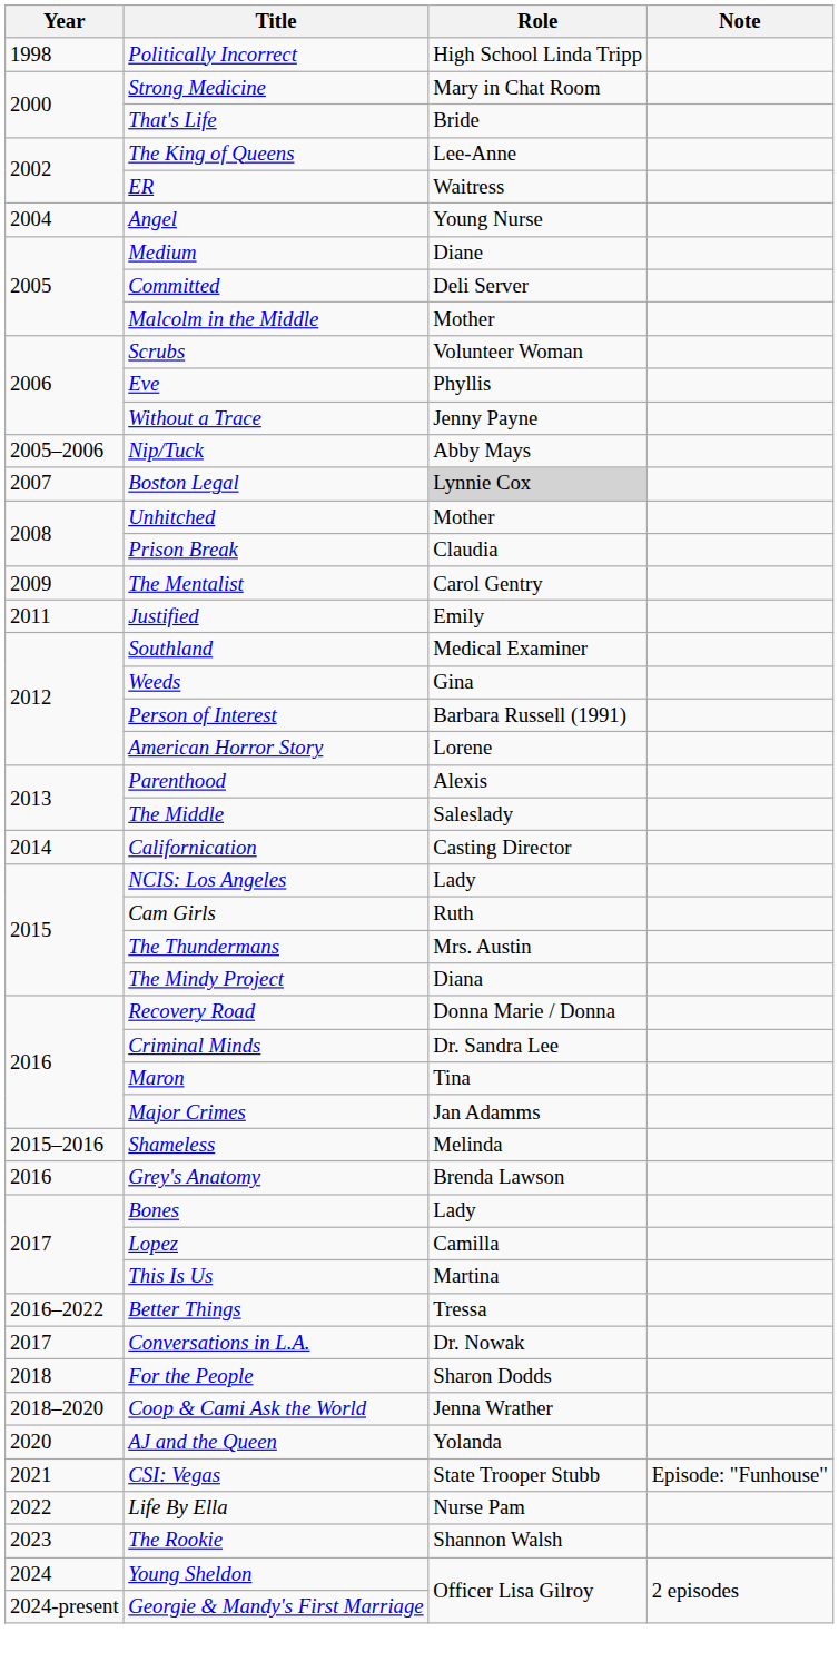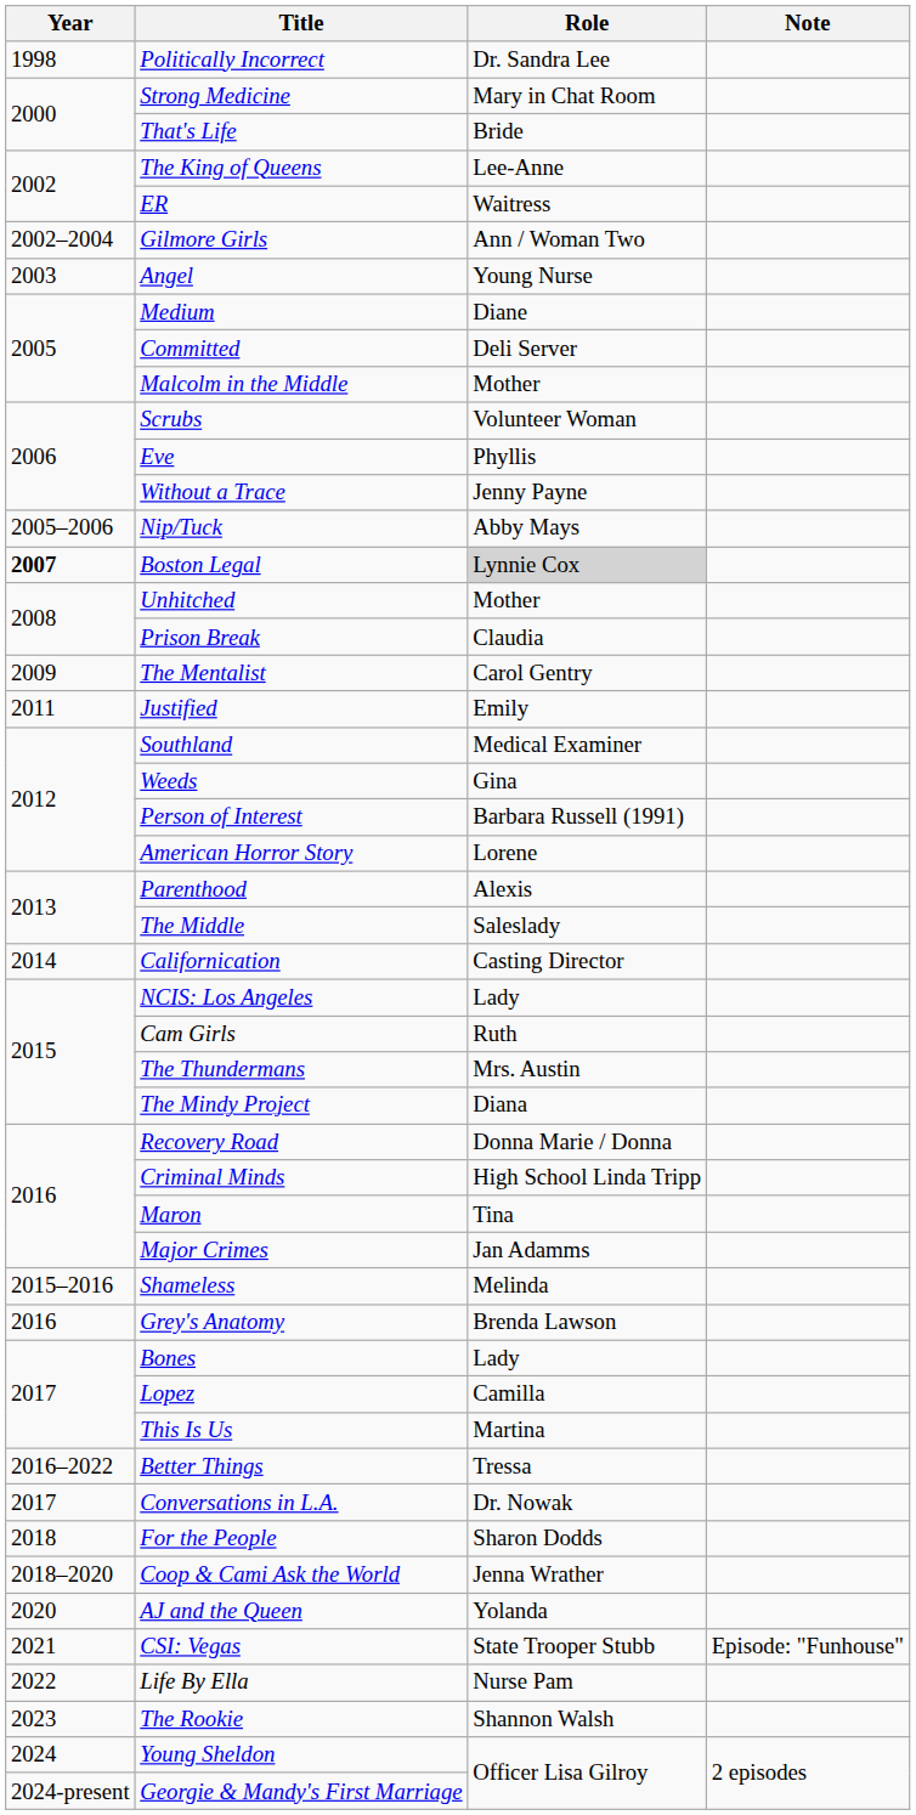 <table class="wikitable sortable">
 <tr>
 <th>Year</th>
 <th>Title</th>
 <th>Role</th>
 <th>Note</th>
 </tr>
 <tr>
 <td>1998</td>
 <td><em><a href='#'>Politically Incorrect</a></em></td>
-<td>High School Linda Tripp</td>
+<td>Dr. Sandra Lee</td>
 <td></td>
 </tr>
 <tr>
 <td rowspan="2">2000</td>
 <td><em><a href='#'>Strong Medicine</a></em></td>
 <td>Mary in Chat Room</td>
 <td></td>
 </tr>
 <tr>
 <td><em><a href='#'>That's Life</a></em></td>
 <td>Bride</td>
 <td></td>
 </tr>
 <tr>
 <td rowspan="2">2002</td>
 <td><em><a href='#'>The King of Queens</a></em></td>
 <td>Lee-Anne</td>
 <td></td>
 </tr>
 <tr>
 <td><em><a href='#'>ER</a></em></td>
 <td>Waitress</td>
 <td></td>
 </tr>
 <tr>
-<td>2004</td>
+<td>2002–2004</td>
+<td><em><a href='#'>Gilmore Girls</a></em></td>
+<td>Ann / Woman Two</td>
+<td></td>
+</tr>
+<tr>
+<td>2003</td>
 <td><em><a href='#'>Angel</a></em></td>
 <td>Young Nurse</td>
 <td></td>
 </tr>
 <tr>
 <td rowspan="3">2005</td>
 <td><em><a href='#'>Medium</a></em></td>
 <td>Diane</td>
 <td></td>
 </tr>
 <tr>
 <td><em><a href='#'>Committed</a></em></td>
 <td>Deli Server</td>
 <td></td>
 </tr>
 <tr>
 <td><em><a href='#'>Malcolm in the Middle</a></em></td>
 <td>Mother</td>
 <td></td>
 </tr>
 <tr>
 <td rowspan="3">2006</td>
 <td><em><a href='#'>Scrubs</a></em></td>
 <td>Volunteer Woman</td>
 <td></td>
 </tr>
 <tr>
 <td><em><a href='#'>Eve</a></em></td>
 <td>Phyllis</td>
 <td></td>
 </tr>
 <tr>
 <td><em><a href='#'>Without a Trace</a></em></td>
 <td>Jenny Payne</td>
 <td></td>
 </tr>
 <tr>
 <td>2005–2006</td>
 <td><em><a href='#'>Nip/Tuck</a></em></td>
 <td>Abby Mays</td>
 <td></td>
 </tr>
 <tr>
-<td>2007</td>
+<td><strong>2007</strong></td>
 <td><em><a href='#'>Boston Legal</a></em></td>
 <td style="background: lightgrey;">Lynnie Cox</td>
 <td></td>
 </tr>
 <tr>
 <td rowspan="2">2008</td>
 <td><em><a href='#'>Unhitched</a></em></td>
 <td>Mother</td>
 <td></td>
 </tr>
 <tr>
 <td><em><a href='#'>Prison Break</a></em></td>
 <td>Claudia</td>
 <td></td>
 </tr>
 <tr>
 <td>2009</td>
 <td><em><a href='#'>The Mentalist</a></em></td>
 <td>Carol Gentry</td>
 <td></td>
 </tr>
 <tr>
 <td>2011</td>
 <td><em><a href='#'>Justified</a></em></td>
 <td>Emily</td>
 <td></td>
 </tr>
 <tr>
 <td rowspan="4">2012</td>
 <td><em><a href='#'>Southland</a></em></td>
 <td>Medical Examiner</td>
 <td></td>
 </tr>
 <tr>
 <td><em><a href='#'>Weeds</a></em></td>
 <td>Gina</td>
 <td></td>
 </tr>
 <tr>
 <td><em><a href='#'>Person of Interest</a></em></td>
 <td>Barbara Russell (1991)</td>
 <td></td>
 </tr>
 <tr>
 <td><em><a href='#'>American Horror Story</a></em></td>
 <td>Lorene</td>
 <td></td>
 </tr>
 <tr>
 <td rowspan="2">2013</td>
 <td><em><a href='#'>Parenthood</a></em></td>
 <td>Alexis</td>
 <td></td>
 </tr>
 <tr>
 <td><em><a href='#'>The Middle</a></em></td>
 <td>Saleslady</td>
 <td></td>
 </tr>
 <tr>
 <td>2014</td>
 <td><em><a href='#'>Californication</a></em></td>
 <td>Casting Director</td>
 <td></td>
 </tr>
 <tr>
 <td rowspan="4">2015</td>
 <td><em><a href='#'>NCIS: Los Angeles</a></em></td>
 <td>Lady</td>
 <td></td>
 </tr>
 <tr>
 <td><em>Cam Girls</em></td>
 <td>Ruth</td>
 <td></td>
 </tr>
 <tr>
 <td><em><a href='#'>The Thundermans</a></em></td>
 <td>Mrs. Austin</td>
 <td></td>
 </tr>
 <tr>
 <td><em><a href='#'>The Mindy Project</a></em></td>
 <td>Diana</td>
 <td></td>
 </tr>
 <tr>
 <td rowspan="4">2016</td>
 <td><em><a href='#'>Recovery Road</a></em></td>
 <td>Donna Marie / Donna</td>
 <td></td>
 </tr>
 <tr>
 <td><em><a href='#'>Criminal Minds</a></em></td>
-<td>Dr. Sandra Lee</td>
+<td>High School Linda Tripp</td>
 <td></td>
 </tr>
 <tr>
 <td><em><a href='#'>Maron</a></em></td>
 <td>Tina</td>
 <td></td>
 </tr>
 <tr>
 <td><em><a href='#'>Major Crimes</a></em></td>
 <td>Jan Adamms</td>
 <td></td>
 </tr>
 <tr>
 <td>2015–2016</td>
 <td><em><a href='#'>Shameless</a></em></td>
 <td>Melinda</td>
 <td></td>
 </tr>
 <tr>
 <td>2016</td>
 <td><em><a href='#'>Grey's Anatomy</a></em></td>
 <td>Brenda Lawson</td>
 <td></td>
 </tr>
 <tr>
 <td rowspan="3">2017</td>
 <td><em><a href='#'>Bones</a></em></td>
 <td>Lady</td>
 <td></td>
 </tr>
 <tr>
 <td><em><a href='#'>Lopez</a></em></td>
 <td>Camilla</td>
 <td></td>
 </tr>
 <tr>
 <td><em><a href='#'>This Is Us</a></em></td>
 <td>Martina</td>
 <td></td>
 </tr>
 <tr>
 <td>2016–2022</td>
 <td><em><a href='#'>Better Things</a></em></td>
 <td>Tressa</td>
 <td></td>
 </tr>
 <tr>
 <td>2017</td>
 <td><em><a href='#'>Conversations in L.A.</a></em></td>
 <td>Dr. Nowak</td>
 <td></td>
 </tr>
 <tr>
 <td>2018</td>
 <td><em><a href='#'>For the People</a></em></td>
 <td>Sharon Dodds</td>
 <td></td>
 </tr>
 <tr>
 <td>2018–2020</td>
 <td><em><a href='#'>Coop & Cami Ask the World</a></em></td>
 <td>Jenna Wrather</td>
 <td></td>
 </tr>
 <tr>
 <td>2020</td>
 <td><em><a href='#'>AJ and the Queen</a></em></td>
 <td>Yolanda</td>
 <td></td>
 </tr>
 <tr>
 <td>2021</td>
 <td><em><a href='#'>CSI: Vegas</a></em></td>
 <td>State Trooper Stubb</td>
 <td>Episode: "Funhouse"</td>
 </tr>
 <tr>
 <td>2022</td>
 <td><em>Life By Ella</em></td>
 <td>Nurse Pam</td>
 <td></td>
 </tr>
 <tr>
 <td>2023</td>
 <td><a href='#'><em>The Rookie</em></a></td>
 <td>Shannon Walsh</td>
 <td></td>
 </tr>
 <tr>
 <td>2024</td>
 <td><em><a href='#'>Young Sheldon</a></em></td>
 <td rowspan="2">Officer Lisa Gilroy</td>
 <td rowspan="2">2 episodes</td>
 </tr>
 <tr>
 <td>2024-present</td>
 <td><em><a href='#'>Georgie & Mandy's First Marriage</a></em></td>
 </tr>
 </table>
